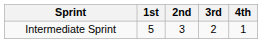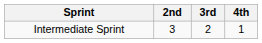 <table class="wikitable" style="text-align:center;" width="30%">
 <tr>
 <th>Sprint</th>
-<th>1st</th>
 <th>2nd</th>
 <th>3rd</th>
 <th>4th</th>
 </tr>
 <tr>
 <td>Intermediate Sprint</td>
-<td>5</td>
 <td>3</td>
 <td>2</td>
 <td>1</td>
 </tr>
 </table>
